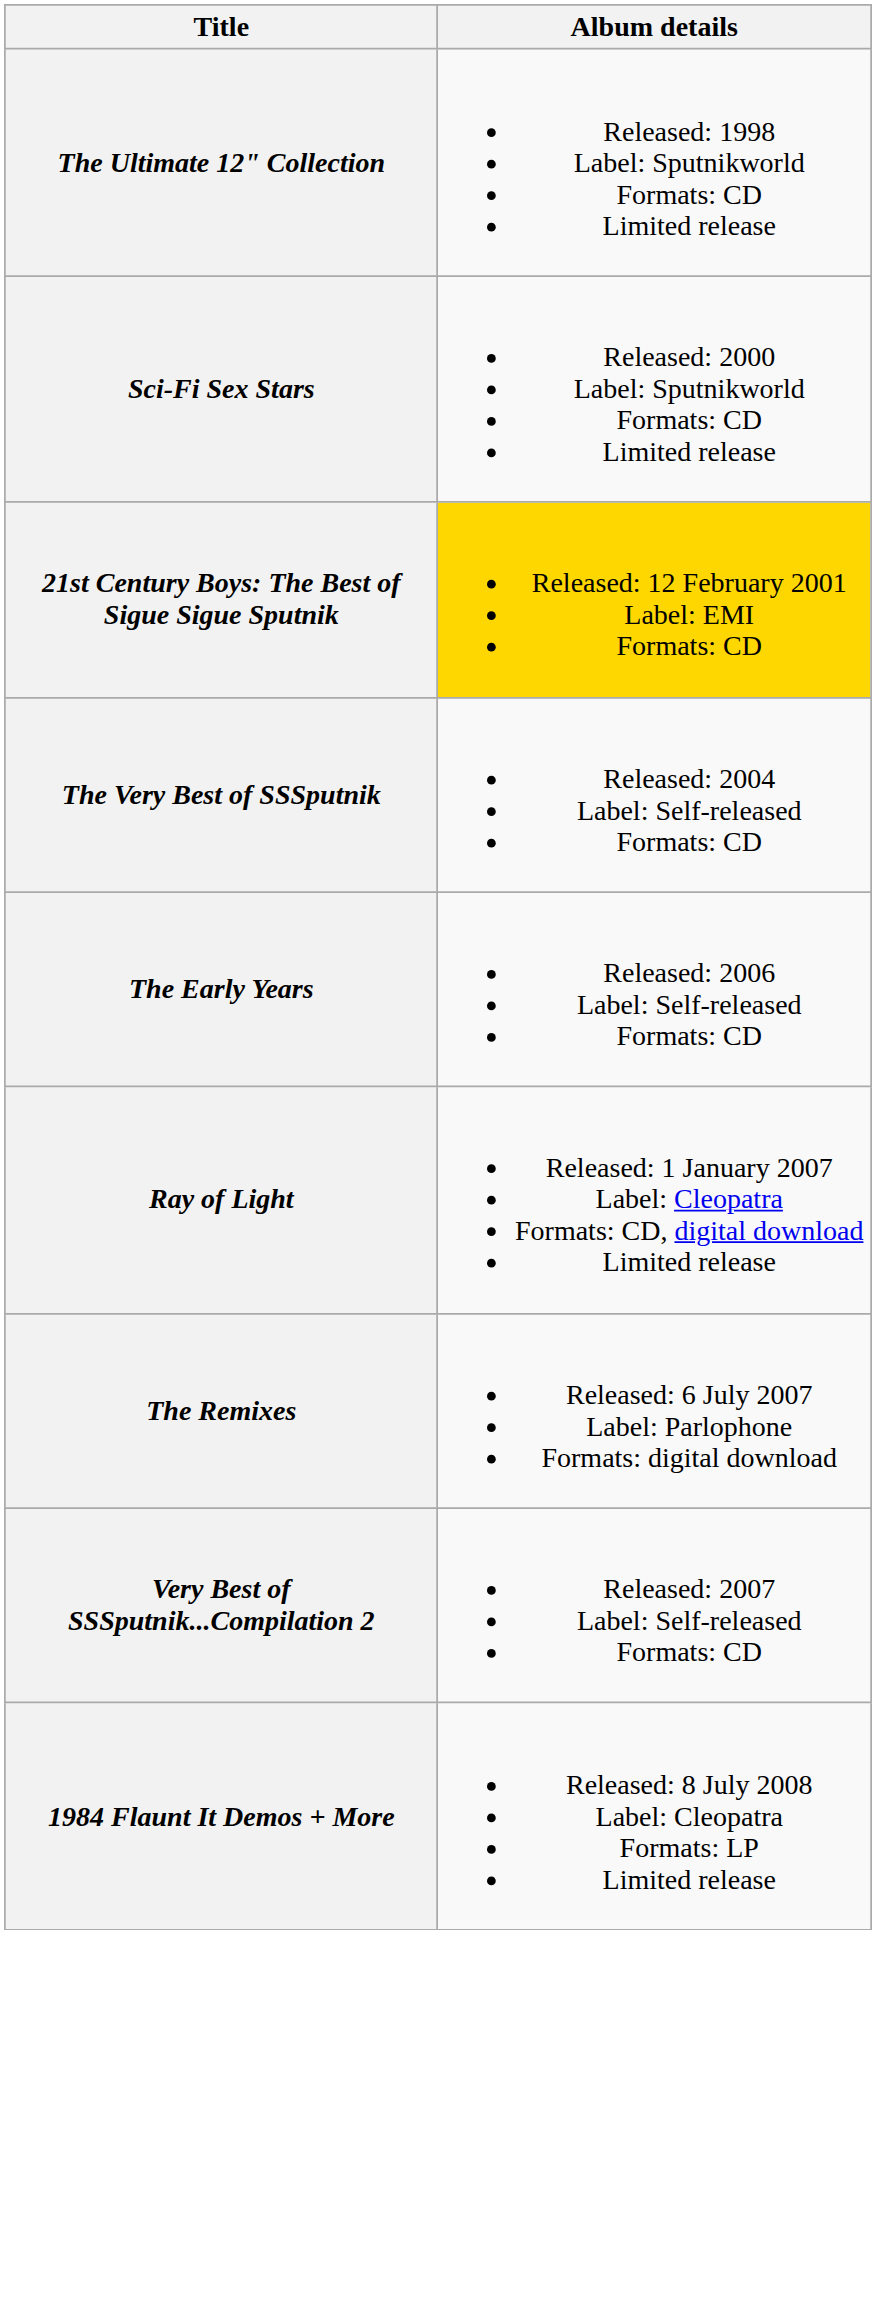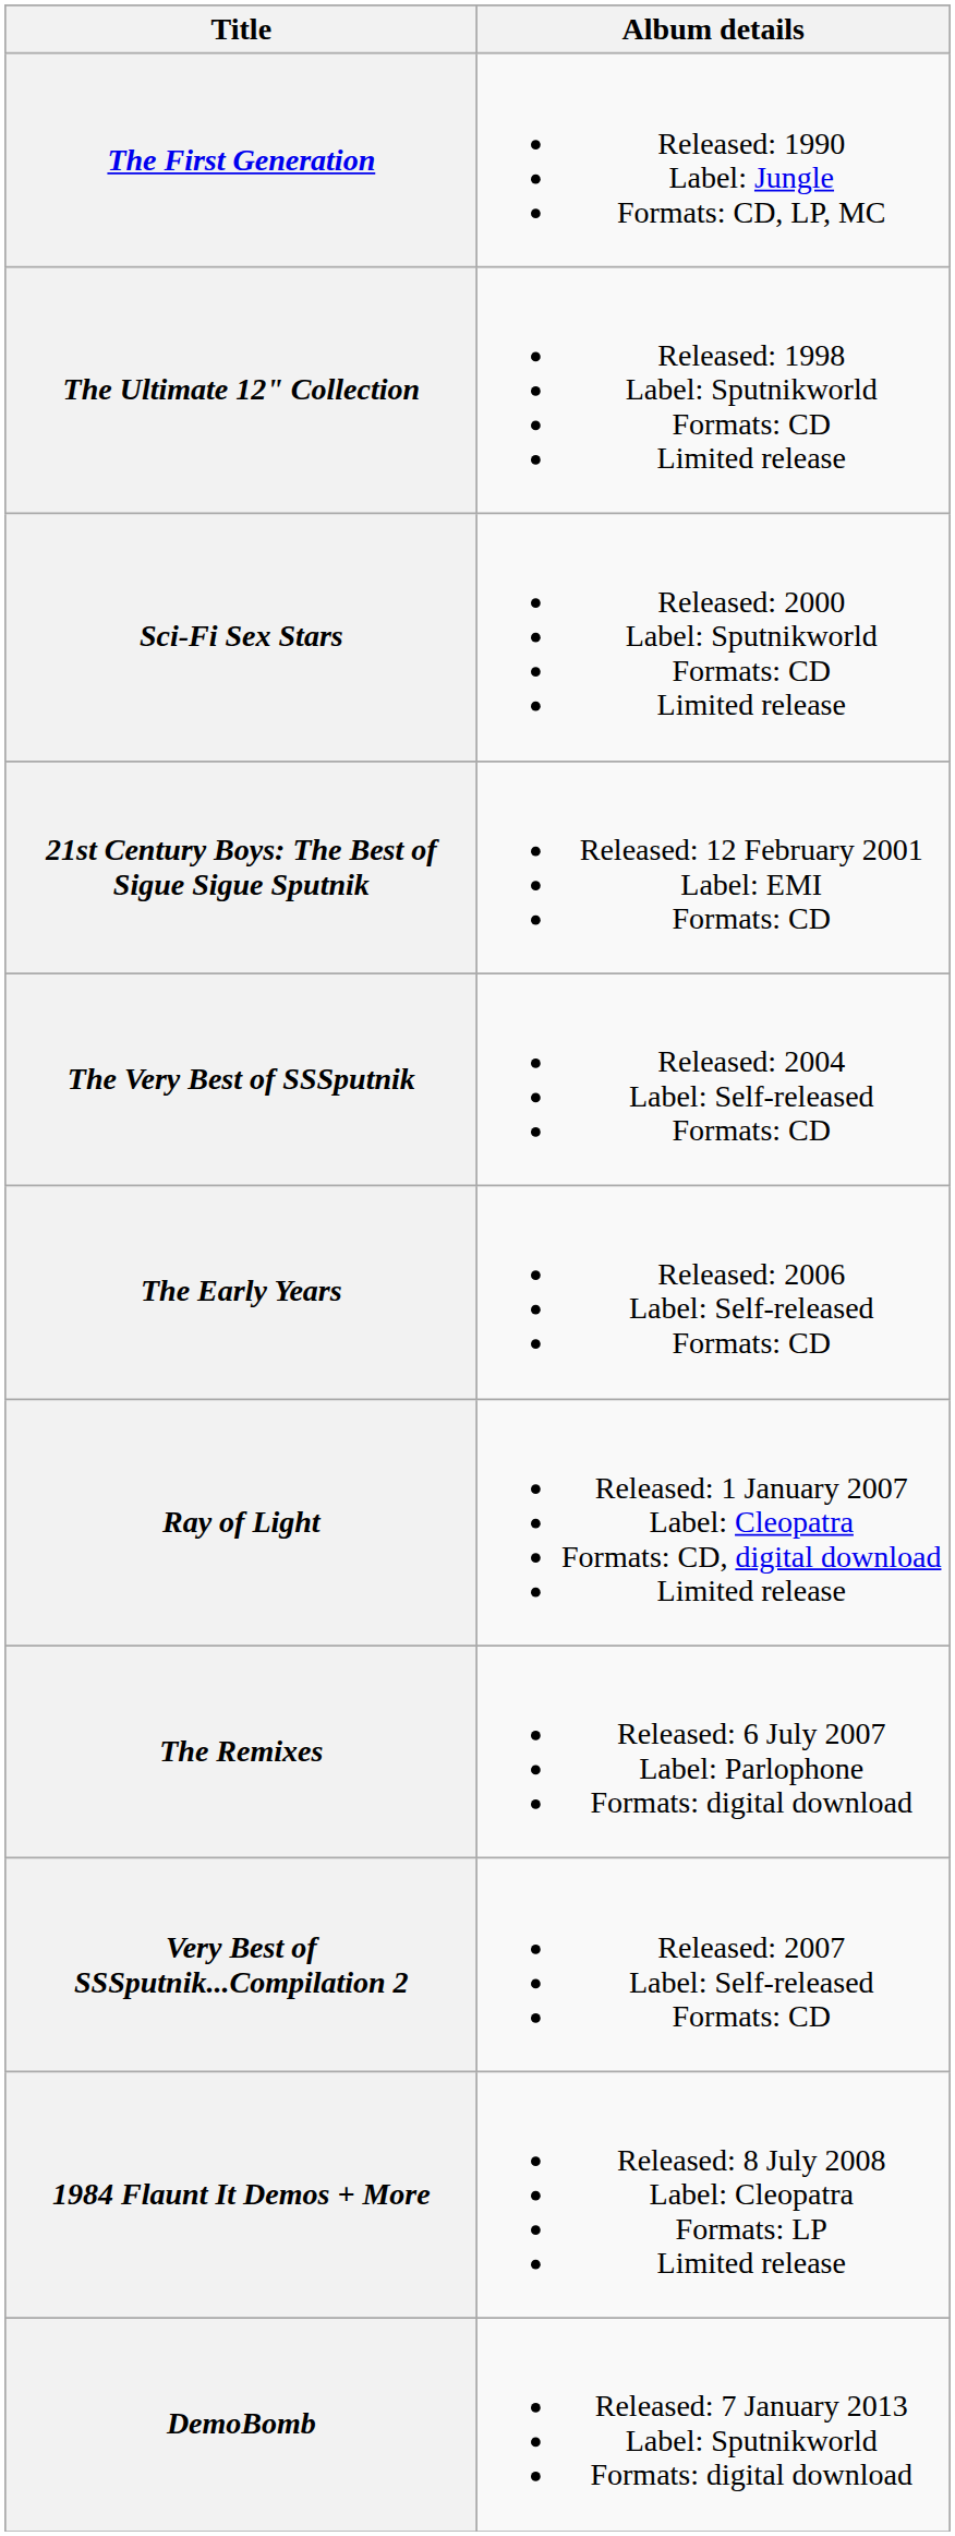 <table class="wikitable plainrowheaders" style="text-align:center;">
 <tr>
 <th scope="col" style="width:15em;">Title</th>
 <th scope="col" style="width:15em;">Album details</th>
+</tr>
+<tr>
+<th scope="row"><em><a href='#'>The First Generation</a></em></th>
+<td><br><ul><li>Released: 1990</li><li>Label: <a href='#'>Jungle</a></li><li>Formats: CD, LP, MC</li></ul></td>
 </tr>
 <tr>
 <th scope="row"><em>The Ultimate 12" Collection</em></th>
 <td><br><ul><li>Released: 1998</li><li>Label: Sputnikworld</li><li>Formats: CD</li><li>Limited release</li></ul></td>
 </tr>
 <tr>
 <th scope="row"><em>Sci-Fi Sex Stars</em></th>
 <td><br><ul><li>Released: 2000</li><li>Label: Sputnikworld</li><li>Formats: CD</li><li>Limited release</li></ul></td>
 </tr>
 <tr>
 <th scope="row"><em>21st Century Boys: The Best of Sigue Sigue Sputnik</em></th>
-<td style="background: gold;"><br><ul><li>Released: 12 February 2001</li><li>Label: EMI</li><li>Formats: CD</li></ul></td>
+<td><br><ul><li>Released: 12 February 2001</li><li>Label: EMI</li><li>Formats: CD</li></ul></td>
 </tr>
 <tr>
 <th scope="row"><em>The Very Best of SSSputnik</em></th>
 <td><br><ul><li>Released: 2004</li><li>Label: Self-released</li><li>Formats: CD</li></ul></td>
 </tr>
 <tr>
 <th scope="row"><em>The Early Years</em></th>
 <td><br><ul><li>Released: 2006</li><li>Label: Self-released</li><li>Formats: CD</li></ul></td>
 </tr>
 <tr>
 <th scope="row"><em>Ray of Light</em></th>
 <td><br><ul><li>Released: 1 January 2007</li><li>Label: <a href='#'>Cleopatra</a></li><li>Formats: CD, <a href='#'>digital download</a></li><li>Limited release</li></ul></td>
 </tr>
 <tr>
 <th scope="row"><em>The Remixes</em></th>
 <td><br><ul><li>Released: 6 July 2007</li><li>Label: Parlophone</li><li>Formats: digital download</li></ul></td>
 </tr>
 <tr>
 <th scope="row"><em>Very Best of SSSputnik...Compilation 2</em></th>
 <td><br><ul><li>Released: 2007</li><li>Label: Self-released</li><li>Formats: CD</li></ul></td>
 </tr>
 <tr>
 <th scope="row"><em>1984 Flaunt It Demos + More</em></th>
 <td><br><ul><li>Released: 8 July 2008</li><li>Label: Cleopatra</li><li>Formats: LP</li><li>Limited release</li></ul></td>
 </tr>
+<tr>
+<th scope="row"><em>DemoBomb</em></th>
+<td><br><ul><li>Released: 7 January 2013</li><li>Label: Sputnikworld</li><li>Formats: digital download</li></ul></td>
+</tr>
 </table>
